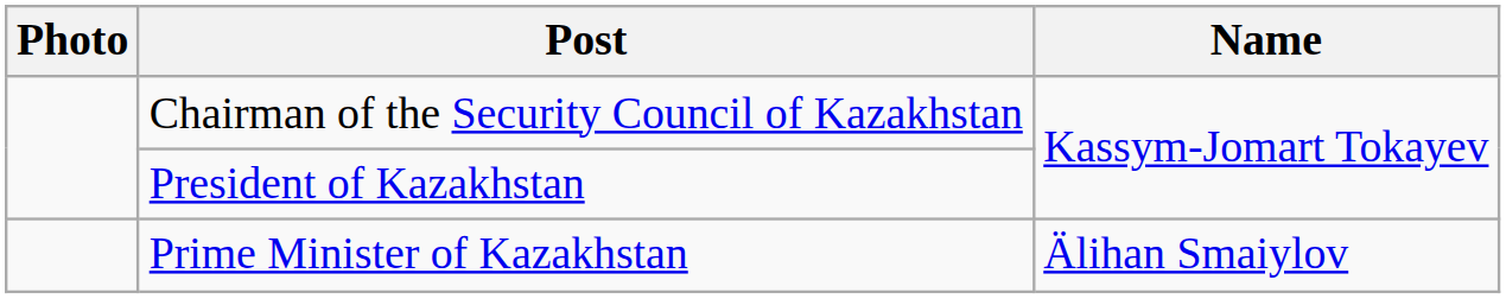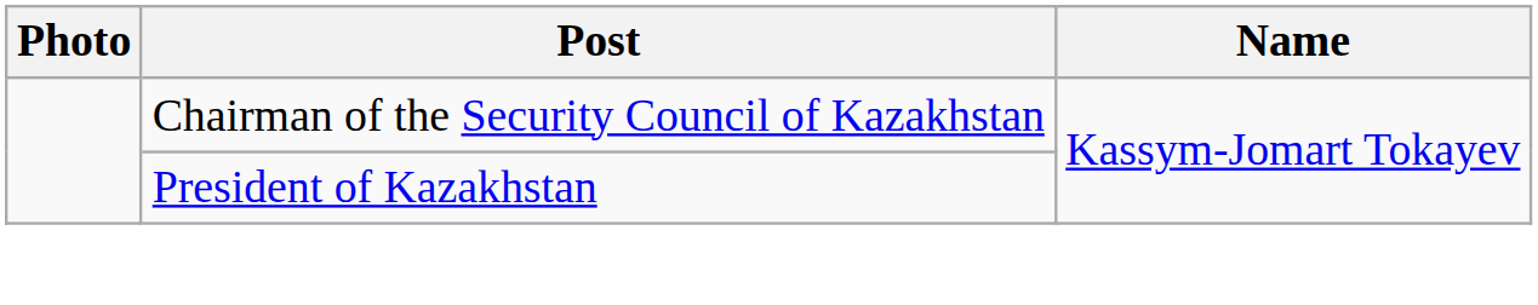 <table class=wikitable>
 <tr>
 <th>Photo</th>
 <th>Post</th>
 <th>Name</th>
 </tr>
 <tr>
 <td rowspan="2"></td>
 <td>Chairman of the <a href='#'>Security Council of Kazakhstan</a></td>
 <td rowspan="2"><a href='#'>Kassym-Jomart Tokayev</a></td>
 </tr>
 <tr>
 <td><a href='#'>President of Kazakhstan</a></td>
 </tr>
-<tr>
-<td></td>
-<td><a href='#'>Prime Minister of Kazakhstan</a></td>
-<td><a href='#'>Älihan Smaiylov</a></td>
-</tr>
 </table>
